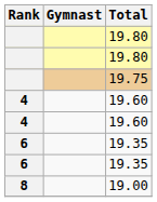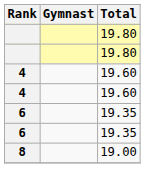 <table class="wikitable sortable" style="text-align:center; font-size:95%">
 <tr>
 <th scope=col>Rank</th>
 <th scope=col>Gymnast</th>
 <th scope=col>Total</th>
 </tr>
 <tr bgcolor=fffcaf>
 <th scope=row style="text-align:center"></th>
 <td align=left></td>
 <td>19.80</td>
 </tr>
 <tr bgcolor=fffcaf>
 <th scope=row style="text-align:center"></th>
 <td align=left></td>
 <td>19.80</td>
-</tr>
-<tr bgcolor=eecc99>
-<th scope=row style="text-align:center"></th>
-<td align=left></td>
-<td>19.75</td>
 </tr>
 <tr>
 <th scope=row style="text-align:center">4</th>
 <td align=left></td>
 <td>19.60</td>
 </tr>
 <tr>
 <th scope=row style="text-align:center">4</th>
 <td align=left></td>
 <td>19.60</td>
 </tr>
 <tr>
 <th scope=row style="text-align:center">6</th>
 <td align=left></td>
 <td>19.35</td>
 </tr>
 <tr>
 <th scope=row style="text-align:center">6</th>
 <td align=left></td>
 <td>19.35</td>
 </tr>
 <tr>
 <th scope=row style="text-align:center">8</th>
 <td align=left></td>
 <td>19.00</td>
 </tr>
 <tr>
 </tr>
 </table>
